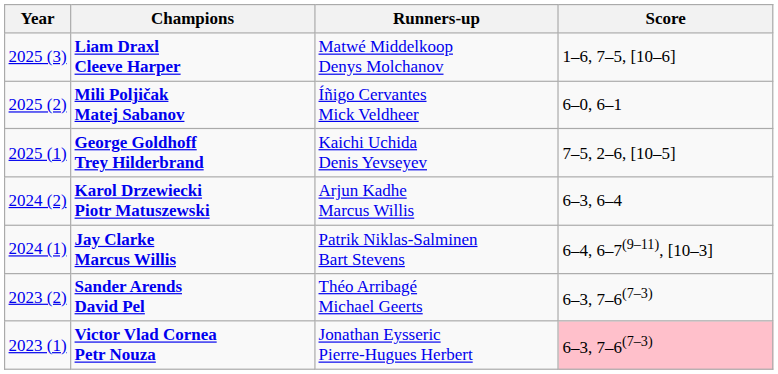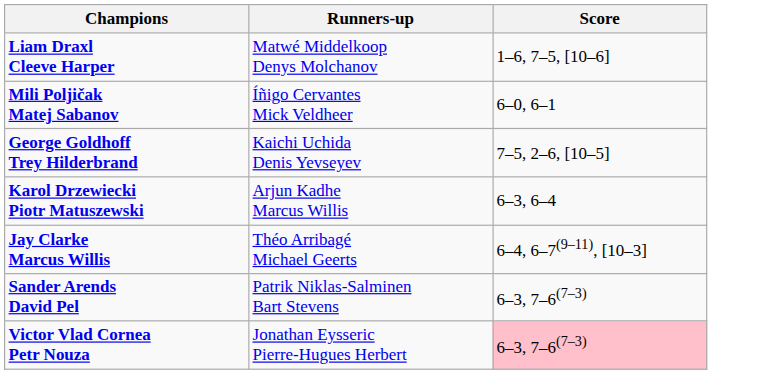 <table class="wikitable" style="font-size:90%">
 <tr>
-<th>Year</th>
 <th width="200">Champions</th>
 <th width="200">Runners-up</th>
 <th width="175">Score</th>
 </tr>
 <tr>
-<td><a href='#'>2025 (3)</a></td>
 <td> <strong><a href='#'>Liam Draxl</a></strong><br> <strong><a href='#'>Cleeve Harper</a></strong></td>
 <td> <a href='#'>Matwé Middelkoop</a><br> <a href='#'>Denys Molchanov</a></td>
 <td>1–6, 7–5, [10–6]</td>
 </tr>
 <tr>
-<td><a href='#'>2025 (2)</a></td>
 <td> <strong><a href='#'>Mili Poljičak</a></strong><br> <strong><a href='#'>Matej Sabanov</a></strong></td>
 <td> <a href='#'>Íñigo Cervantes</a><br> <a href='#'>Mick Veldheer</a></td>
 <td>6–0, 6–1</td>
 </tr>
 <tr>
-<td><a href='#'>2025 (1)</a></td>
 <td> <strong><a href='#'>George Goldhoff</a></strong><br> <strong><a href='#'>Trey Hilderbrand</a></strong></td>
 <td> <a href='#'>Kaichi Uchida</a><br> <a href='#'>Denis Yevseyev</a></td>
 <td>7–5, 2–6, [10–5]</td>
 </tr>
 <tr>
-<td><a href='#'>2024 (2)</a></td>
 <td> <strong><a href='#'>Karol Drzewiecki</a></strong><br> <strong><a href='#'>Piotr Matuszewski</a></strong></td>
 <td> <a href='#'>Arjun Kadhe</a><br> <a href='#'>Marcus Willis</a></td>
 <td>6–3, 6–4</td>
 </tr>
 <tr>
-<td><a href='#'>2024 (1)</a></td>
 <td> <strong><a href='#'>Jay Clarke</a></strong><br> <strong><a href='#'>Marcus Willis</a></strong></td>
-<td> <a href='#'>Patrik Niklas-Salminen</a><br> <a href='#'>Bart Stevens</a></td>
+<td> <a href='#'>Théo Arribagé</a><br> <a href='#'>Michael Geerts</a></td>
 <td>6–4, 6–7<sup>(9–11)</sup>, [10–3]</td>
 </tr>
 <tr>
-<td><a href='#'>2023 (2)</a></td>
 <td> <strong><a href='#'>Sander Arends</a></strong><br> <strong><a href='#'>David Pel</a></strong></td>
-<td> <a href='#'>Théo Arribagé</a><br> <a href='#'>Michael Geerts</a></td>
+<td> <a href='#'>Patrik Niklas-Salminen</a><br> <a href='#'>Bart Stevens</a></td>
 <td>6–3, 7–6<sup>(7–3)</sup></td>
 </tr>
 <tr>
-<td><a href='#'>2023 (1)</a></td>
 <td> <strong><a href='#'>Victor Vlad Cornea</a></strong><br> <strong><a href='#'>Petr Nouza</a></strong></td>
 <td> <a href='#'>Jonathan Eysseric</a><br> <a href='#'>Pierre-Hugues Herbert</a></td>
 <td style="background: pink;">6–3, 7–6<sup>(7–3)</sup></td>
 </tr>
 </table>
